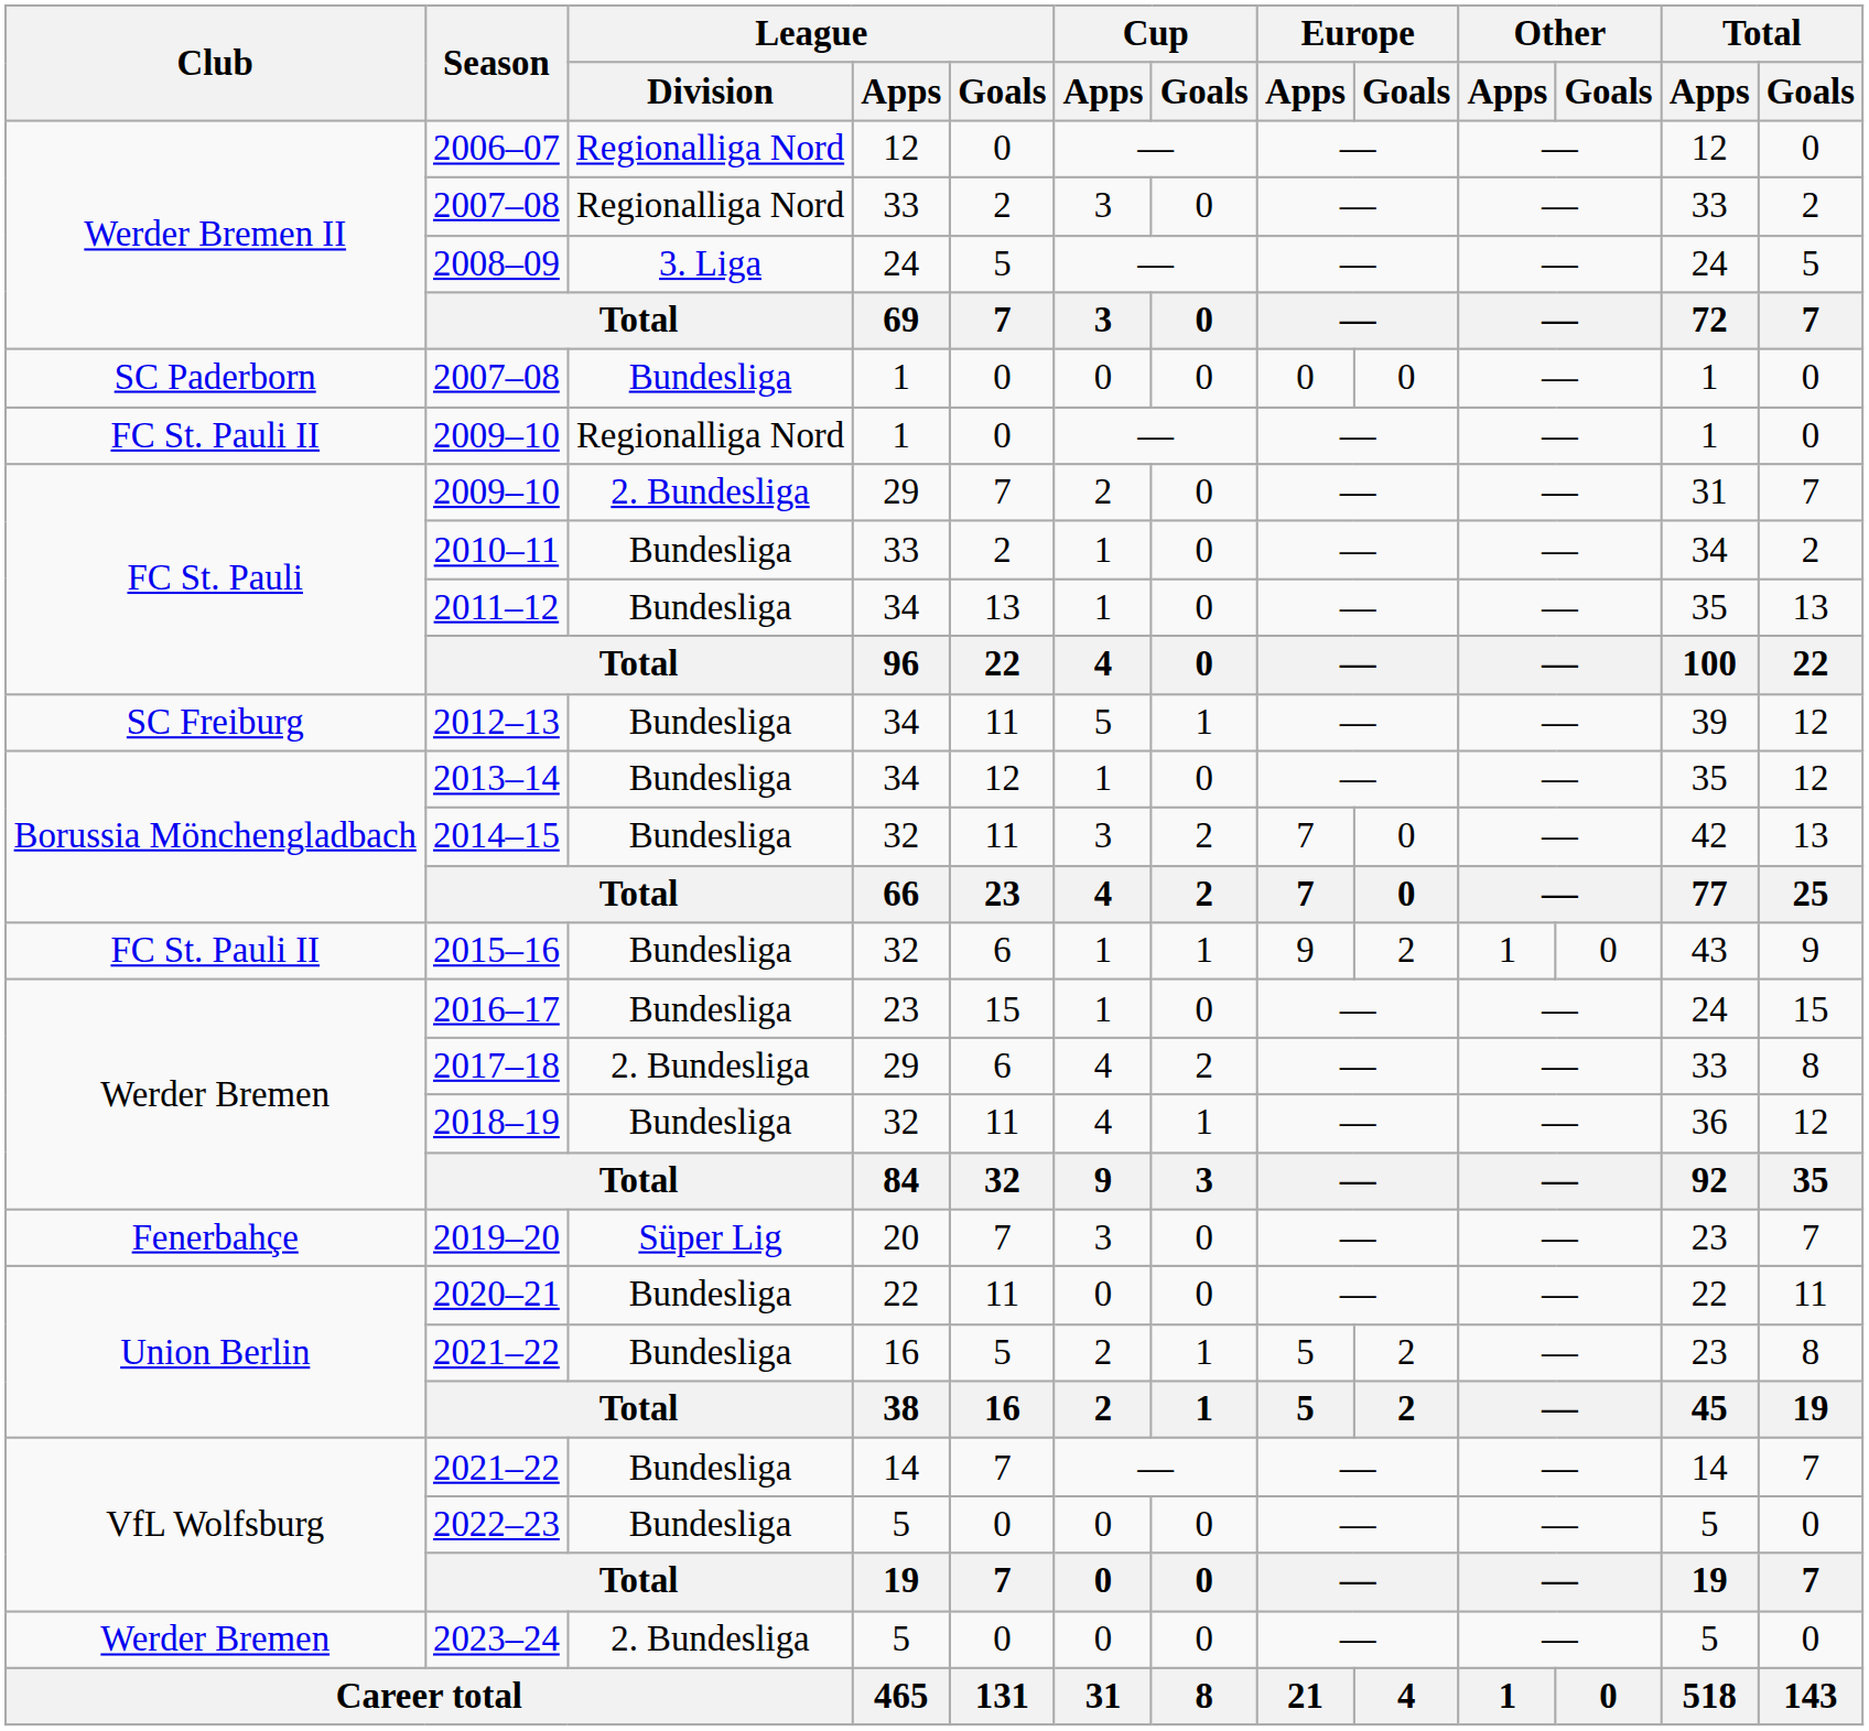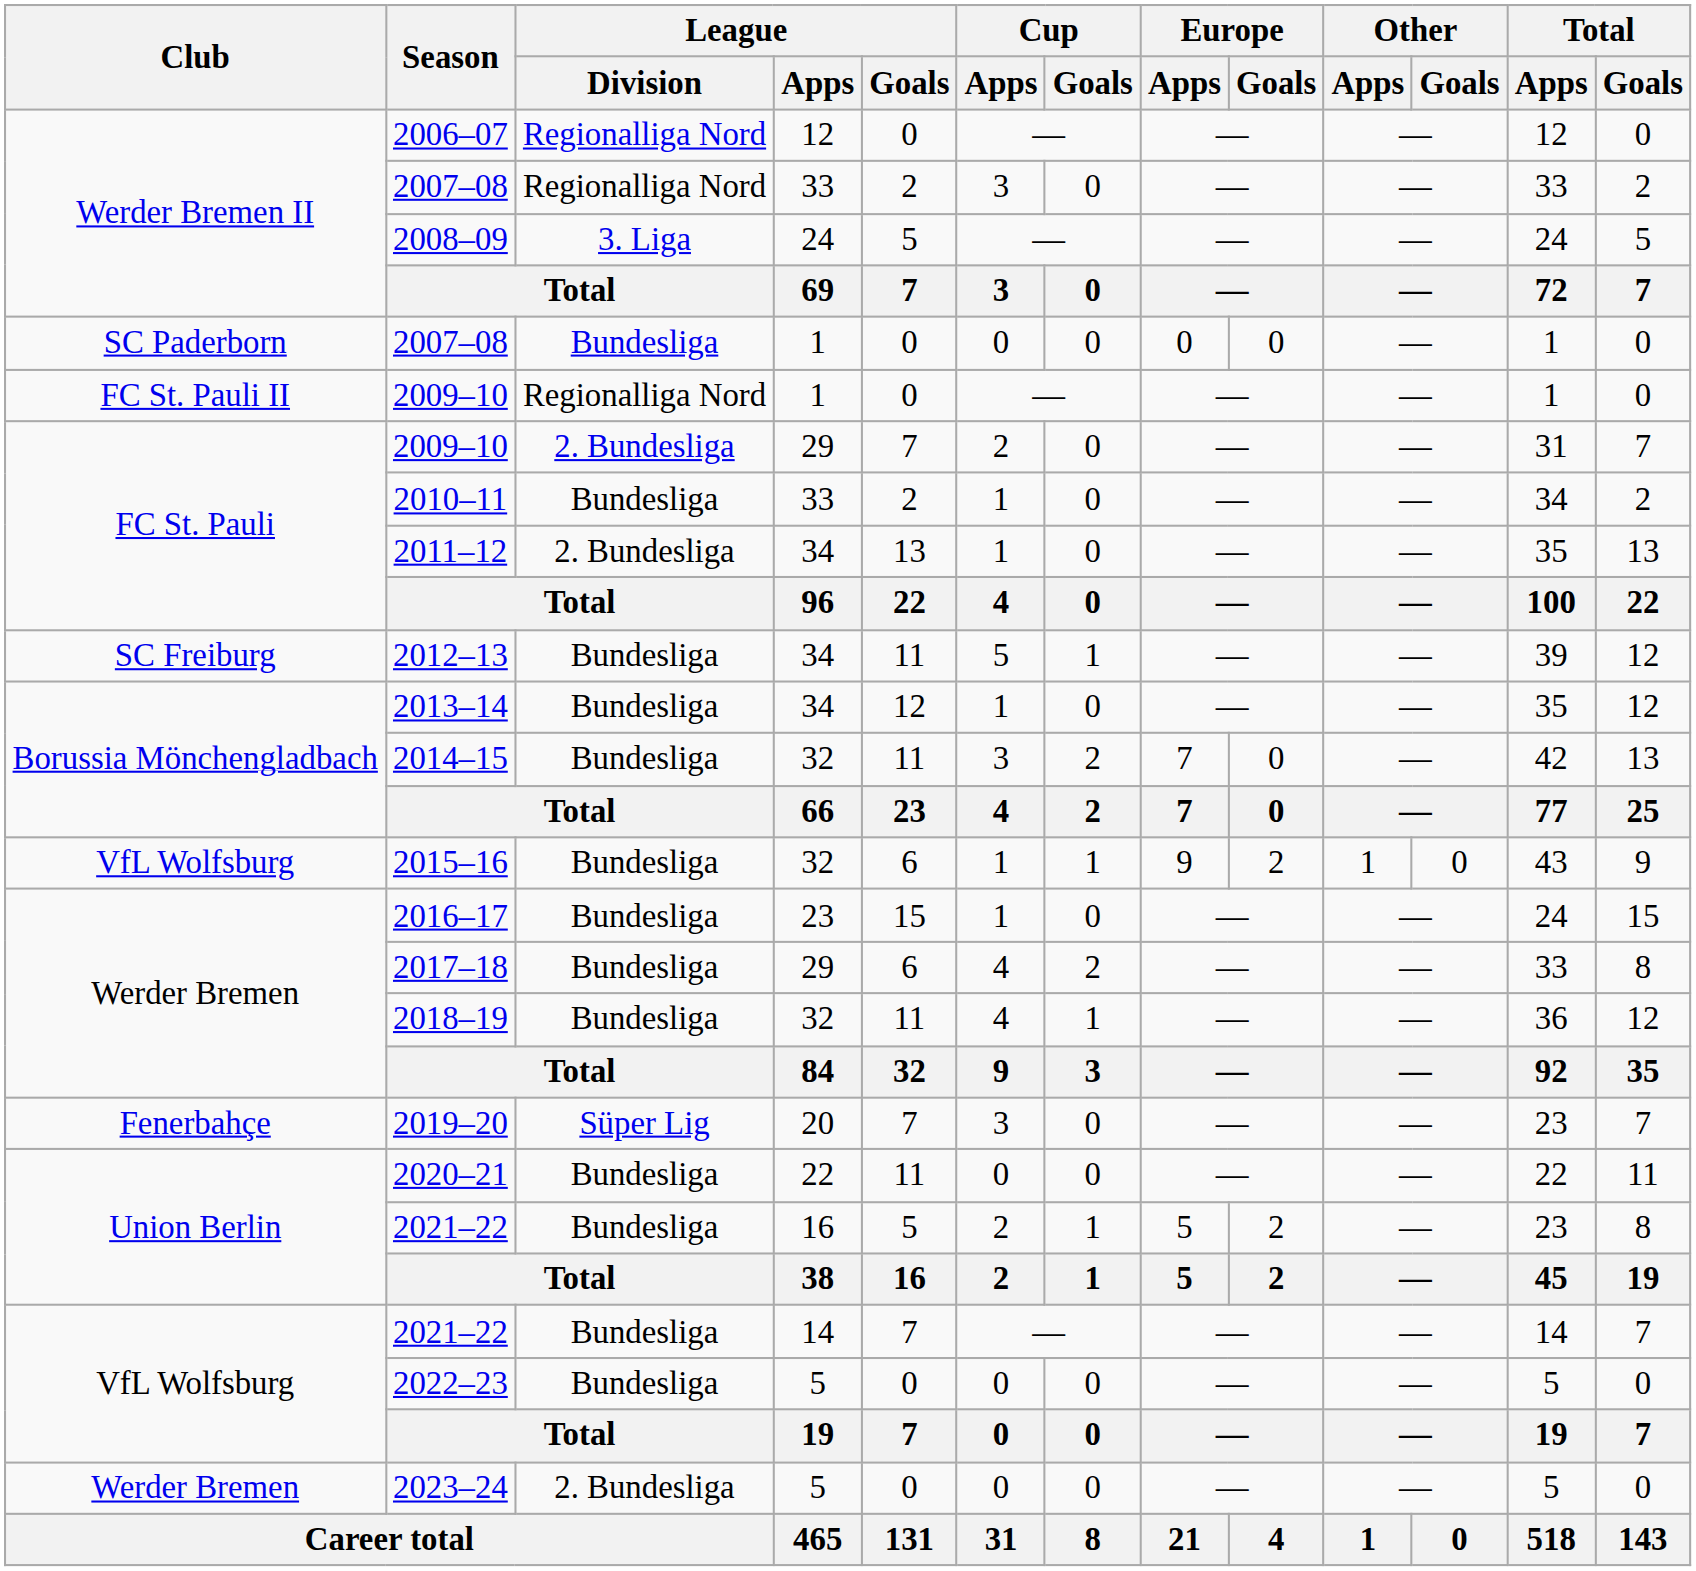 <table class="wikitable" style="text-align:center">
 <tr>
 <th rowspan="2">Club</th>
 <th rowspan="2">Season</th>
 <th colspan="3">League</th>
 <th colspan="2">Cup</th>
 <th colspan="2">Europe</th>
 <th colspan="2">Other</th>
 <th colspan="2">Total</th>
 </tr>
 <tr>
 <th>Division</th>
 <th>Apps</th>
 <th>Goals</th>
 <th>Apps</th>
 <th>Goals</th>
 <th>Apps</th>
 <th>Goals</th>
 <th>Apps</th>
 <th>Goals</th>
 <th>Apps</th>
 <th>Goals</th>
 </tr>
 <tr>
 <td rowspan="4"><a href='#'>Werder Bremen II</a></td>
 <td><a href='#'>2006–07</a></td>
 <td><a href='#'>Regionalliga Nord</a></td>
 <td>12</td>
 <td>0</td>
 <td colspan="2">—</td>
 <td colspan="2">—</td>
 <td colspan="2">—</td>
 <td>12</td>
 <td>0</td>
 </tr>
 <tr>
 <td><a href='#'>2007–08</a></td>
 <td>Regionalliga Nord</td>
 <td>33</td>
 <td>2</td>
 <td>3</td>
 <td>0</td>
 <td colspan="2">—</td>
 <td colspan="2">—</td>
 <td>33</td>
 <td>2</td>
 </tr>
 <tr>
 <td><a href='#'>2008–09</a></td>
 <td><a href='#'>3. Liga</a></td>
 <td>24</td>
 <td>5</td>
 <td colspan="2">—</td>
 <td colspan="2">—</td>
 <td colspan="2">—</td>
 <td>24</td>
 <td>5</td>
 </tr>
 <tr>
 <th colspan="2">Total</th>
 <th>69</th>
 <th>7</th>
 <th>3</th>
 <th>0</th>
 <th colspan="2">—</th>
 <th colspan="2">—</th>
 <th>72</th>
 <th>7</th>
 </tr>
 <tr>
 <td><a href='#'>SC Paderborn</a></td>
 <td><a href='#'>2007–08</a></td>
 <td><a href='#'>Bundesliga</a></td>
 <td>1</td>
 <td>0</td>
 <td>0</td>
 <td>0</td>
 <td>0</td>
 <td>0</td>
 <td colspan="2">—</td>
 <td>1</td>
 <td>0</td>
 </tr>
 <tr>
 <td><a href='#'>FC St. Pauli II</a></td>
 <td><a href='#'>2009–10</a></td>
 <td>Regionalliga Nord</td>
 <td>1</td>
 <td>0</td>
 <td colspan="2">—</td>
 <td colspan="2">—</td>
 <td colspan="2">—</td>
 <td>1</td>
 <td>0</td>
 </tr>
 <tr>
 <td rowspan="4"><a href='#'>FC St. Pauli</a></td>
 <td><a href='#'>2009–10</a></td>
 <td><a href='#'>2. Bundesliga</a></td>
 <td>29</td>
 <td>7</td>
 <td>2</td>
 <td>0</td>
 <td colspan="2">—</td>
 <td colspan="2">—</td>
 <td>31</td>
 <td>7</td>
 </tr>
 <tr>
 <td><a href='#'>2010–11</a></td>
 <td>Bundesliga</td>
 <td>33</td>
 <td>2</td>
 <td>1</td>
 <td>0</td>
 <td colspan="2">—</td>
 <td colspan="2">—</td>
 <td>34</td>
 <td>2</td>
 </tr>
 <tr>
 <td><a href='#'>2011–12</a></td>
-<td>Bundesliga</td>
+<td>2. Bundesliga</td>
 <td>34</td>
 <td>13</td>
 <td>1</td>
 <td>0</td>
 <td colspan="2">—</td>
 <td colspan="2">—</td>
 <td>35</td>
 <td>13</td>
 </tr>
 <tr>
 <th colspan="2">Total</th>
 <th>96</th>
 <th>22</th>
 <th>4</th>
 <th>0</th>
 <th colspan="2">—</th>
 <th colspan="2">—</th>
 <th>100</th>
 <th>22</th>
 </tr>
 <tr>
 <td><a href='#'>SC Freiburg</a></td>
 <td><a href='#'>2012–13</a></td>
 <td>Bundesliga</td>
 <td>34</td>
 <td>11</td>
 <td>5</td>
 <td>1</td>
 <td colspan="2">—</td>
 <td colspan="2">—</td>
 <td>39</td>
 <td>12</td>
 </tr>
 <tr>
 <td rowspan="3"><a href='#'>Borussia Mönchengladbach</a></td>
 <td><a href='#'>2013–14</a></td>
 <td>Bundesliga</td>
 <td>34</td>
 <td>12</td>
 <td>1</td>
 <td>0</td>
 <td colspan="2">—</td>
 <td colspan="2">—</td>
 <td>35</td>
 <td>12</td>
 </tr>
 <tr>
 <td><a href='#'>2014–15</a></td>
 <td>Bundesliga</td>
 <td>32</td>
 <td>11</td>
 <td>3</td>
 <td>2</td>
 <td>7</td>
 <td>0</td>
 <td colspan="2">—</td>
 <td>42</td>
 <td>13</td>
 </tr>
 <tr>
 <th colspan="2">Total</th>
 <th>66</th>
 <th>23</th>
 <th>4</th>
 <th>2</th>
 <th>7</th>
 <th>0</th>
 <th colspan="2">—</th>
 <th>77</th>
 <th>25</th>
 </tr>
 <tr>
-<td><a href='#'>FC St. Pauli II</a></td>
+<td><a href='#'>VfL Wolfsburg</a></td>
 <td><a href='#'>2015–16</a></td>
 <td>Bundesliga</td>
 <td>32</td>
 <td>6</td>
 <td>1</td>
 <td>1</td>
 <td>9</td>
 <td>2</td>
 <td>1</td>
 <td>0</td>
 <td>43</td>
 <td>9</td>
 </tr>
 <tr>
 <td rowspan="4">Werder Bremen</td>
 <td><a href='#'>2016–17</a></td>
 <td>Bundesliga</td>
 <td>23</td>
 <td>15</td>
 <td>1</td>
 <td>0</td>
 <td colspan="2">—</td>
 <td colspan="2">—</td>
 <td>24</td>
 <td>15</td>
 </tr>
 <tr>
 <td><a href='#'>2017–18</a></td>
-<td>2. Bundesliga</td>
+<td>Bundesliga</td>
 <td>29</td>
 <td>6</td>
 <td>4</td>
 <td>2</td>
 <td colspan="2">—</td>
 <td colspan="2">—</td>
 <td>33</td>
 <td>8</td>
 </tr>
 <tr>
 <td><a href='#'>2018–19</a></td>
 <td>Bundesliga</td>
 <td>32</td>
 <td>11</td>
 <td>4</td>
 <td>1</td>
 <td colspan="2">—</td>
 <td colspan="2">—</td>
 <td>36</td>
 <td>12</td>
 </tr>
 <tr>
 <th colspan="2">Total</th>
 <th>84</th>
 <th>32</th>
 <th>9</th>
 <th>3</th>
 <th colspan="2">—</th>
 <th colspan="2">—</th>
 <th>92</th>
 <th>35</th>
 </tr>
 <tr>
 <td><a href='#'>Fenerbahçe</a></td>
 <td><a href='#'>2019–20</a></td>
 <td><a href='#'>Süper Lig</a></td>
 <td>20</td>
 <td>7</td>
 <td>3</td>
 <td>0</td>
 <td colspan="2">—</td>
 <td colspan="2">—</td>
 <td>23</td>
 <td>7</td>
 </tr>
 <tr>
 <td rowspan="3"><a href='#'>Union Berlin</a></td>
 <td><a href='#'>2020–21</a></td>
 <td>Bundesliga</td>
 <td>22</td>
 <td>11</td>
 <td>0</td>
 <td>0</td>
 <td colspan="2">—</td>
 <td colspan="2">—</td>
 <td>22</td>
 <td>11</td>
 </tr>
 <tr>
 <td><a href='#'>2021–22</a></td>
 <td>Bundesliga</td>
 <td>16</td>
 <td>5</td>
 <td>2</td>
 <td>1</td>
 <td>5</td>
 <td>2</td>
 <td colspan="2">—</td>
 <td>23</td>
 <td>8</td>
 </tr>
 <tr>
 <th colspan="2">Total</th>
 <th>38</th>
 <th>16</th>
 <th>2</th>
 <th>1</th>
 <th>5</th>
 <th>2</th>
 <th colspan="2">—</th>
 <th>45</th>
 <th>19</th>
 </tr>
 <tr>
 <td rowspan="3">VfL Wolfsburg</td>
 <td><a href='#'>2021–22</a></td>
 <td>Bundesliga</td>
 <td>14</td>
 <td>7</td>
 <td colspan="2">—</td>
 <td colspan="2">—</td>
 <td colspan="2">—</td>
 <td>14</td>
 <td>7</td>
 </tr>
 <tr>
 <td><a href='#'>2022–23</a></td>
 <td>Bundesliga</td>
 <td>5</td>
 <td>0</td>
 <td>0</td>
 <td>0</td>
 <td colspan="2">—</td>
 <td colspan="2">—</td>
 <td>5</td>
 <td>0</td>
 </tr>
 <tr>
 <th colspan="2">Total</th>
 <th>19</th>
 <th>7</th>
 <th>0</th>
 <th>0</th>
 <th colspan="2">—</th>
 <th colspan="2">—</th>
 <th>19</th>
 <th>7</th>
 </tr>
 <tr>
 <td><a href='#'>Werder Bremen</a></td>
 <td><a href='#'>2023–24</a></td>
 <td>2. Bundesliga</td>
 <td>5</td>
 <td>0</td>
 <td>0</td>
 <td>0</td>
 <td colspan="2">—</td>
 <td colspan="2">—</td>
 <td>5</td>
 <td>0</td>
 </tr>
 <tr>
 <th colspan="3">Career total</th>
 <th>465</th>
 <th>131</th>
 <th>31</th>
 <th>8</th>
 <th>21</th>
 <th>4</th>
 <th>1</th>
 <th>0</th>
 <th>518</th>
 <th>143</th>
 </tr>
 </table>
